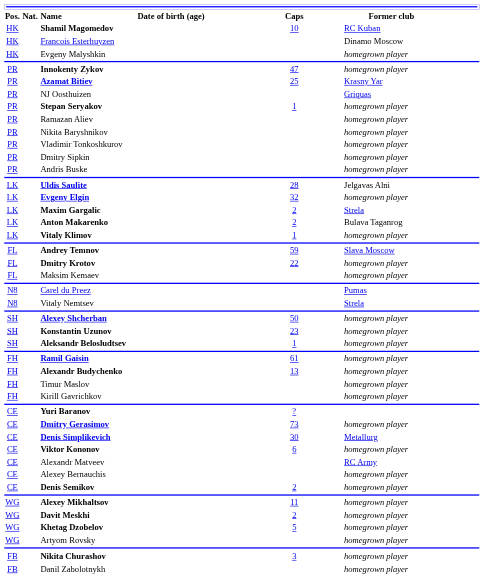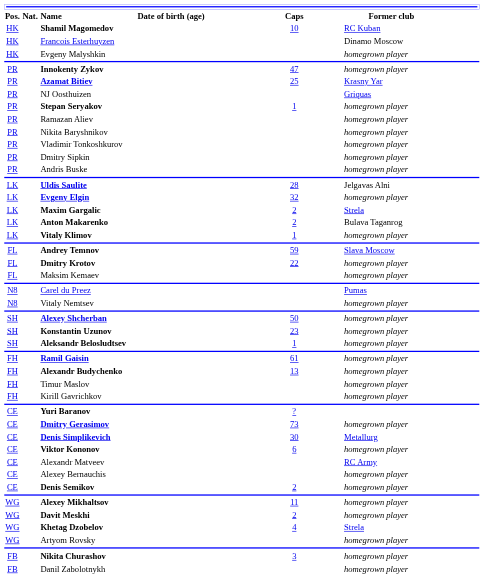 <table class="toccolours" style="font-size: 85%; width:60%;">
 <tr>
 <th colspan="100%" style="background:#00f; border:solid #fff;"></th>
 </tr>
 <tr>
 <th style="width:20px">Pos.</th>
 <th style="width:20px">Nat.</th>
 <th style="width:150px; text-align:left">Name</th>
 <th style="width:170px; text-align:left">Date of birth (age)</th>
 <th style="width:150px">Caps</th>
 <th style="width:150px">Former club</th>
 </tr>
 <tr>
 <td align=center><a href='#'>HK</a></td>
 <td align=center></td>
 <td align=left><strong>Shamil Magomedov</strong></td>
 <td align=left></td>
 <td align=center><a href='#'>10</a></td>
 <td align=left> <a href='#'>RC Kuban</a></td>
 </tr>
 <tr>
 <td align=center><a href='#'>HK</a></td>
 <td align=center></td>
 <td align=left><a href='#'>Francois Esterhuyzen</a></td>
 <td align=left></td>
 <td align=center></td>
 <td align=left> Dinamo Moscow</td>
 </tr>
 <tr>
 <td align=center><a href='#'>HK</a></td>
 <td align=center></td>
 <td align=left>Evgeny Malyshkin</td>
 <td align=left></td>
 <td align=center></td>
 <td align=left><em>homegrown player</em></td>
 </tr>
 <tr style="background:#00f;">
 <td colspan="7" style="text-align:left;"></td>
 </tr>
 <tr>
 <td align=center><a href='#'>PR</a></td>
 <td align=center></td>
 <td align=left><strong>Innokenty Zykov</strong></td>
 <td align=left></td>
 <td align=center><a href='#'>47</a></td>
 <td align=left><em>homegrown player</em></td>
 </tr>
 <tr>
 <td align=center><a href='#'>PR</a></td>
 <td align=center></td>
 <td align=left><strong><a href='#'>Azamat Bitiev</a></strong></td>
 <td align=left></td>
 <td align=center><a href='#'>25</a></td>
 <td align=left> <a href='#'>Krasny Yar</a></td>
 </tr>
 <tr>
 <td align=center><a href='#'>PR</a></td>
 <td align=center></td>
 <td align=left>NJ Oosthuizen</td>
 <td align=left></td>
 <td align=center></td>
 <td align=left> <a href='#'>Griquas</a></td>
 </tr>
 <tr>
 <td align=center><a href='#'>PR</a></td>
 <td align=center></td>
 <td align=left><strong>Stepan Seryakov</strong></td>
 <td align=left></td>
 <td align=center><a href='#'>1</a></td>
 <td align=left><em>homegrown player</em></td>
 </tr>
 <tr>
 <td align=center><a href='#'>PR</a></td>
 <td align=center></td>
 <td align=left>Ramazan Aliev</td>
 <td align=left></td>
 <td align=center></td>
 <td align=left><em>homegrown player</em></td>
 </tr>
 <tr>
 <td align=center><a href='#'>PR</a></td>
 <td align=center></td>
 <td align=left>Nikita Baryshnikov</td>
 <td align=left></td>
 <td align=center></td>
 <td align=left><em>homegrown player</em></td>
 </tr>
 <tr>
 <td align=center><a href='#'>PR</a></td>
 <td align=center></td>
 <td align=left>Vladimir Tonkoshkurov</td>
 <td align=left></td>
 <td align=center></td>
 <td align=left><em>homegrown player</em></td>
 </tr>
 <tr>
 <td align=center><a href='#'>PR</a></td>
 <td align=center></td>
 <td align=left>Dmitry Sipkin</td>
 <td align=left></td>
 <td align=center></td>
 <td align=left><em>homegrown player</em></td>
 </tr>
 <tr>
 <td align=center><a href='#'>PR</a></td>
 <td align=center></td>
 <td align=left>Andris Buske</td>
 <td align=left></td>
 <td align=center></td>
 <td align=left><em>homegrown player</em></td>
 </tr>
 <tr style="background:#00f;">
 <td colspan="7" style="text-align:left;"></td>
 </tr>
 <tr>
 <td align=center><a href='#'>LK</a></td>
 <td align=center></td>
 <td align=left><strong><a href='#'>Uldis Saulite</a></strong></td>
 <td align=left></td>
 <td align=center><a href='#'>28</a></td>
 <td align=left> Jelgavas Alni</td>
 </tr>
 <tr>
 <td align=center><a href='#'>LK</a></td>
 <td align=center></td>
 <td align=left><strong><a href='#'>Evgeny Elgin</a></strong></td>
 <td align=left></td>
 <td align=center><a href='#'>32</a></td>
 <td align=left><em>homegrown player</em></td>
 </tr>
 <tr>
 <td align=center><a href='#'>LK</a></td>
 <td align=center></td>
 <td align=left><strong>Maxim Gargalic</strong></td>
 <td align=left></td>
 <td align=center><a href='#'>2</a></td>
 <td align=left> <a href='#'>Strela</a></td>
 </tr>
 <tr>
 <td align=center><a href='#'>LK</a></td>
 <td align=center></td>
 <td align=left><strong>Anton Makarenko</strong></td>
 <td align=left></td>
 <td align=center><a href='#'>2</a></td>
 <td align=left> Bulava Taganrog</td>
 </tr>
 <tr>
 <td align=center><a href='#'>LK</a></td>
 <td align=center></td>
 <td align=left><strong>Vitaly Klimov</strong></td>
 <td align=left></td>
 <td align=center><a href='#'>1</a></td>
 <td align=left><em>homegrown player</em></td>
 </tr>
 <tr style="background:#00f;">
 <td colspan="7" style="text-align:left;"></td>
 </tr>
 <tr>
 <td align=center><a href='#'>FL</a></td>
 <td align=center></td>
 <td align=left><strong>Andrey Temnov</strong></td>
 <td align=left></td>
 <td align=center><a href='#'>59</a></td>
 <td align=left> <a href='#'>Slava Moscow</a></td>
 </tr>
 <tr>
 <td align=center><a href='#'>FL</a></td>
 <td align=center></td>
 <td align=left><strong>Dmitry Krotov</strong></td>
 <td align=left></td>
 <td align=center><a href='#'>22</a></td>
 <td align=left><em>homegrown player</em></td>
 </tr>
 <tr>
 <td align=center><a href='#'>FL</a></td>
 <td align=center></td>
 <td align=left>Maksim Kemaev</td>
 <td align=left></td>
 <td align=center></td>
 <td align=left><em>homegrown player</em></td>
 </tr>
 <tr style="background:#00f;">
 <td colspan="7" style="text-align:left;"></td>
 </tr>
 <tr>
 <td align=center><a href='#'>N8</a></td>
 <td align=center></td>
 <td align=left><a href='#'>Carel du Preez</a></td>
 <td align=left></td>
 <td align=center></td>
 <td align=left> <a href='#'>Pumas</a></td>
 </tr>
 <tr>
 <td align=center><a href='#'>N8</a></td>
 <td align=center></td>
 <td align=left>Vitaly Nemtsev</td>
 <td align=left></td>
 <td align=center></td>
-<td align=left> <a href='#'>Strela</a></td>
+<td align=left><em>homegrown player</em></td>
 </tr>
 <tr style="background:#00f;">
 <td colspan="7" style="text-align:left;"></td>
 </tr>
 <tr>
 <td align=center><a href='#'>SH</a></td>
 <td align=center></td>
 <td align=left><strong><a href='#'>Alexey Shcherban</a></strong></td>
 <td align=left></td>
 <td align=center><a href='#'>50</a></td>
 <td align=left><em>homegrown player</em></td>
 <td></td>
 </tr>
 <tr>
 <td align=center><a href='#'>SH</a></td>
 <td align=center></td>
 <td align=left><strong>Konstantin Uzunov</strong></td>
 <td align=left></td>
 <td align=center><a href='#'>23</a></td>
 <td align=left><em>homegrown player</em></td>
 </tr>
 <tr>
 <td align=center><a href='#'>SH</a></td>
 <td align=center></td>
 <td align=left><strong>Aleksandr Belosludtsev</strong></td>
 <td align=left></td>
 <td align=center><a href='#'>1</a></td>
 <td align=left><em>homegrown player</em></td>
 </tr>
 <tr style="background:#00f;">
 <td colspan="7" style="text-align:left;"></td>
 </tr>
 <tr>
 <td align=center><a href='#'>FH</a></td>
 <td align=center></td>
 <td align=left><strong><a href='#'>Ramil Gaisin</a></strong></td>
 <td align=left></td>
 <td align=center><a href='#'>61</a></td>
 <td align=left><em>homegrown player</em></td>
 </tr>
 <tr>
 <td align=center><a href='#'>FH</a></td>
 <td align=center></td>
 <td align=left><strong>Alexandr Budychenko</strong></td>
 <td align=left></td>
 <td align=center><a href='#'>13</a></td>
 <td align=left><em>homegrown player</em></td>
 </tr>
 <tr>
 <td align=center><a href='#'>FH</a></td>
 <td align=center></td>
 <td align=left>Timur Maslov</td>
 <td align=left></td>
 <td align=center></td>
 <td align=left><em>homegrown player</em></td>
 </tr>
 <tr>
 <td align=center><a href='#'>FH</a></td>
 <td align=center></td>
 <td align=left>Kirill Gavrichkov</td>
 <td align=left></td>
 <td align=center></td>
 <td align=left><em>homegrown player</em></td>
 </tr>
 <tr style="background:#00f;">
 <td colspan="7" style="text-align:left;"></td>
 </tr>
 <tr>
 <td align=center><a href='#'>CE</a></td>
 <td align=center></td>
 <td align=left><strong>Yuri Baranov</strong></td>
 <td align=left></td>
 <td align=center><a href='#'>?</a></td>
 <td align=left></td>
 </tr>
 <tr>
 <td align=center><a href='#'>CE</a></td>
 <td align=center></td>
 <td align=left><strong><a href='#'>Dmitry Gerasimov</a></strong></td>
 <td align=left></td>
 <td align=center><a href='#'>73</a></td>
 <td align=left><em>homegrown player</em></td>
 </tr>
 <tr>
 <td align=center><a href='#'>CE</a></td>
 <td align=center></td>
 <td align=left><strong><a href='#'>Denis Simplikevich</a></strong></td>
 <td align=left></td>
 <td align=center><a href='#'>30</a></td>
 <td align=left> <a href='#'>Metallurg</a></td>
 </tr>
 <tr>
 <td align=center><a href='#'>CE</a></td>
 <td align=center></td>
 <td align=left><strong>Viktor Kononov</strong></td>
 <td align=left></td>
 <td align=center><a href='#'>6</a></td>
 <td align=left><em>homegrown player</em></td>
 </tr>
 <tr>
 <td align=center><a href='#'>CE</a></td>
 <td align=center></td>
 <td align=left>Alexandr Matveev</td>
 <td align=left></td>
 <td align=center></td>
 <td align=left> <a href='#'>RC Army</a></td>
 </tr>
 <tr>
 <td align=center><a href='#'>CE</a></td>
 <td align=center></td>
 <td align=left>Alexey Bernauchis</td>
 <td align=left></td>
 <td align=center></td>
 <td align=left><em>homegrown player</em></td>
 </tr>
 <tr>
 <td align=center><a href='#'>CE</a></td>
 <td align=center></td>
 <td align=left><strong>Denis Semikov</strong></td>
 <td align=left></td>
 <td align=center><a href='#'>2</a></td>
 <td align=left><em>homegrown player</em></td>
 </tr>
 <tr style="background:#00f;">
 <td colspan="7" style="text-align:left;"></td>
 </tr>
 <tr>
 <td align=center><a href='#'>WG</a></td>
 <td align=center></td>
 <td align=left><strong>Alexey Mikhaltsov</strong></td>
 <td align=left></td>
 <td align=center><a href='#'>11</a></td>
 <td align=left><em>homegrown player</em></td>
 </tr>
 <tr>
 <td align=center><a href='#'>WG</a></td>
 <td align=center></td>
 <td align=left><strong>Davit Meskhi</strong></td>
 <td align=left></td>
 <td align=center><a href='#'>2</a></td>
 <td align=left><em>homegrown player</em></td>
 </tr>
 <tr>
 <td align=center><a href='#'>WG</a></td>
 <td align=center></td>
 <td align=left><strong>Khetag Dzobelov</strong></td>
 <td align=left></td>
-<td align=center><a href='#'>5</a></td>
-<td align=left><em>homegrown player</em></td>
+<td align=center><a href='#'>4</a></td>
+<td align=left> <a href='#'>Strela</a></td>
 </tr>
 <tr>
 <td align=center><a href='#'>WG</a></td>
 <td align=center></td>
 <td align=left>Artyom Rovsky</td>
 <td align=left></td>
 <td align=center></td>
 <td align=left><em>homegrown player</em></td>
 </tr>
 <tr style="background:#00f;">
 <td colspan="7" style="text-align:left;"></td>
 </tr>
 <tr>
 </tr>
 <tr>
 <td align=center><a href='#'>FB</a></td>
 <td align=center></td>
 <td align=left><strong>Nikita Churashov</strong></td>
 <td align=left></td>
 <td align=center><a href='#'>3</a></td>
 <td align=left><em>homegrown player</em></td>
 </tr>
 <tr>
 <td align=center><a href='#'>FB</a></td>
 <td align=center></td>
 <td align=left>Danil Zabolotnykh</td>
 <td align=left></td>
 <td align=center></td>
 <td align=left><em>homegrown player</em></td>
 </tr>
 </table>
